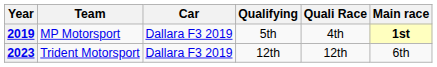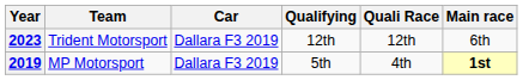 <table class="wikitable" style="text-align:center; font-size:90%">
 <tr>
 <th>Year</th>
 <th>Team</th>
 <th>Car</th>
 <th>Qualifying</th>
 <th>Quali Race</th>
 <th>Main race</th>
 </tr>
 <tr>
+<th><a href='#'>2023</a></th>
+<td align="left"> <a href='#'>Trident Motorsport</a></td>
+<td align="left"><a href='#'>Dallara F3 2019</a></td>
+<td>12th</td>
+<td>12th</td>
+<td>6th</td>
+</tr>
+<tr>
 <th><a href='#'>2019</a></th>
 <td align="left"> <a href='#'>MP Motorsport</a></td>
 <td align="left"><a href='#'>Dallara F3 2019</a></td>
 <td>5th</td>
 <td>4th</td>
 <td style="background:#FFFFBF;"><strong>1st</strong></td>
 </tr>
-<tr>
-<th><a href='#'>2023</a></th>
-<td align="left"> <a href='#'>Trident Motorsport</a></td>
-<td align="left"><a href='#'>Dallara F3 2019</a></td>
-<td>12th</td>
-<td>12th</td>
-<td>6th</td>
-</tr>
 </table>
